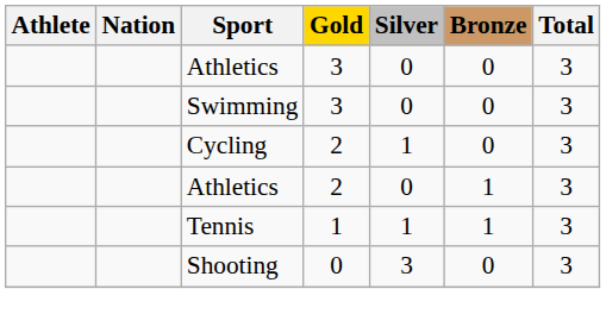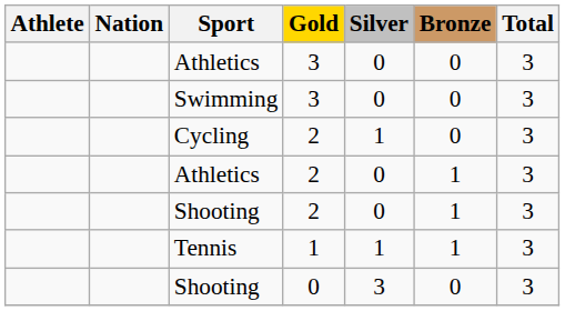 <table class="wikitable sortable" style="text-align:center">
 <tr>
 <th>Athlete</th>
 <th>Nation</th>
 <th>Sport</th>
 <th style="background-color: gold"><strong>Gold</strong></th>
 <th style="background-color: silver"><strong>Silver</strong></th>
 <th style="background-color: #cc9966"><strong>Bronze</strong></th>
 <th>Total</th>
 </tr>
 <tr>
 <td align=left></td>
 <td align=left></td>
 <td align=left>Athletics</td>
 <td>3</td>
 <td>0</td>
 <td>0</td>
 <td>3</td>
 </tr>
 <tr>
 <td align=left></td>
 <td align=left></td>
 <td align=left>Swimming</td>
 <td>3</td>
 <td>0</td>
 <td>0</td>
 <td>3</td>
 </tr>
 <tr>
 <td align=left></td>
 <td align=left></td>
 <td align=left>Cycling</td>
 <td>2</td>
 <td>1</td>
 <td>0</td>
 <td>3</td>
 </tr>
 <tr>
 <td align=left></td>
 <td align=left></td>
 <td align=left>Athletics</td>
 <td>2</td>
 <td>0</td>
 <td>1</td>
 <td>3</td>
 </tr>
 <tr>
 <td align=left></td>
 <td align=left></td>
+<td align=left>Shooting</td>
+<td>2</td>
+<td>0</td>
+<td>1</td>
+<td>3</td>
+</tr>
+<tr>
+<td align=left></td>
+<td align=left></td>
 <td align=left>Tennis</td>
 <td>1</td>
 <td>1</td>
 <td>1</td>
 <td>3</td>
 </tr>
 <tr>
 <td align=left></td>
 <td align=left></td>
 <td align=left>Shooting</td>
 <td>0</td>
 <td>3</td>
 <td>0</td>
 <td>3</td>
 </tr>
 <tr>
 </tr>
 </table>
